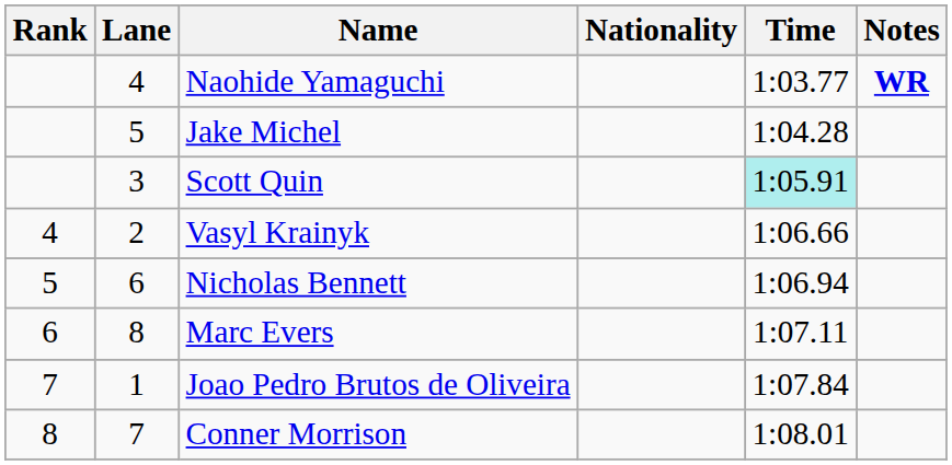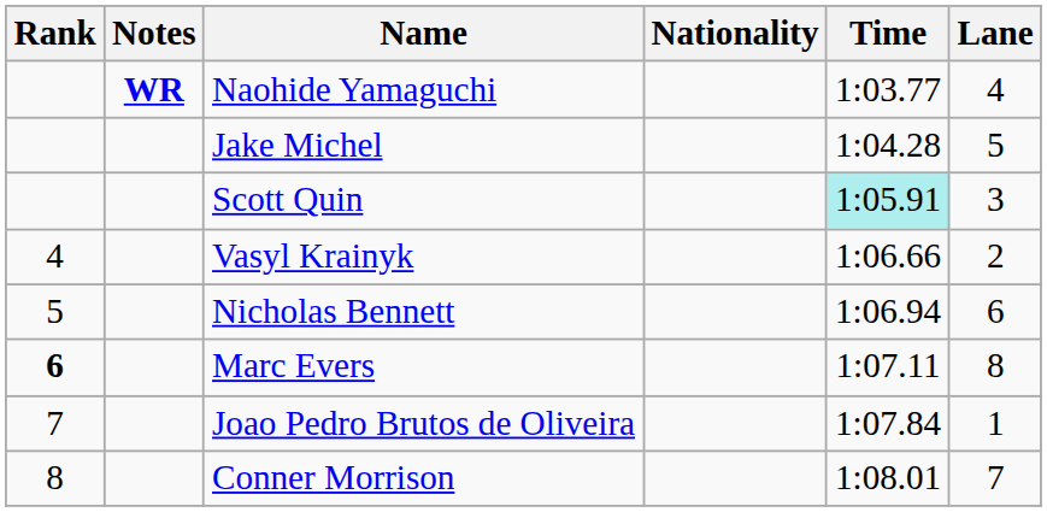 <table class="wikitable sortable" style="text-align:center">
 <tr>
 <th>Rank</th>
-<th>Lane</th>
+<th>Notes</th>
 <th>Name</th>
 <th>Nationality</th>
 <th>Time</th>
-<th>Notes</th>
+<th>Lane</th>
 </tr>
 <tr>
 <td></td>
-<td>4</td>
+<td><strong><a href='#'>WR</a></strong></td>
 <td align=left><a href='#'>Naohide Yamaguchi</a></td>
 <td align=left></td>
 <td>1:03.77</td>
-<td><strong><a href='#'>WR</a></strong></td>
+<td>4</td>
 </tr>
 <tr>
 <td></td>
-<td>5</td>
+<td></td>
 <td align=left><a href='#'>Jake Michel</a></td>
 <td align=left></td>
 <td>1:04.28</td>
-<td></td>
+<td>5</td>
 </tr>
 <tr>
 <td></td>
-<td>3</td>
+<td></td>
 <td align=left><a href='#'>Scott Quin</a></td>
 <td align=left></td>
 <td style="background: paleturquoise;">1:05.91</td>
-<td></td>
+<td>3</td>
 </tr>
 <tr>
 <td>4</td>
-<td>2</td>
+<td></td>
 <td align=left><a href='#'>Vasyl Krainyk</a></td>
 <td align=left></td>
 <td>1:06.66</td>
-<td></td>
+<td>2</td>
 </tr>
 <tr>
 <td>5</td>
-<td>6</td>
+<td></td>
 <td align=left><a href='#'>Nicholas Bennett</a></td>
 <td align=left></td>
 <td>1:06.94</td>
-<td></td>
+<td>6</td>
 </tr>
 <tr>
-<td>6</td>
-<td>8</td>
+<td><strong>6</strong></td>
+<td></td>
 <td align=left><a href='#'>Marc Evers</a></td>
 <td align=left></td>
 <td>1:07.11</td>
-<td></td>
+<td>8</td>
 </tr>
 <tr>
 <td>7</td>
-<td>1</td>
+<td></td>
 <td align=left><a href='#'>Joao Pedro Brutos de Oliveira</a></td>
 <td align=left></td>
 <td>1:07.84</td>
-<td></td>
+<td>1</td>
 </tr>
 <tr>
 <td>8</td>
-<td>7</td>
+<td></td>
 <td align=left><a href='#'>Conner Morrison</a></td>
 <td align=left></td>
 <td>1:08.01</td>
-<td></td>
+<td>7</td>
 </tr>
 </table>
